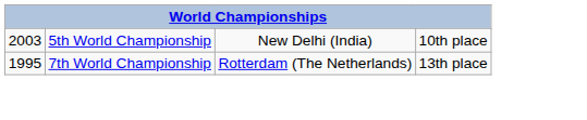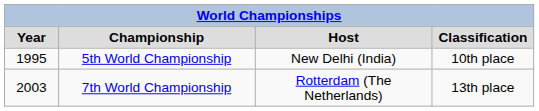 <table class="wikitable" style=font-size:90%>
 <tr align=center style="background:#B0C4DE;">
 <td colspan=4><strong><a href='#'>World Championships</a></strong></td>
 </tr>
+<tr align=center bgcolor="#dddddd">
+<td width=50><strong>Year</strong></td>
+<td width=200><strong>Championship</strong></td>
+<td width=180><strong>Host</strong></td>
+<td width=100><strong>Classification</strong></td>
+</tr>
 <tr align=center>
-<td>2003</td>
+<td>1995</td>
 <td><a href='#'>5th World Championship</a></td>
 <td>New Delhi (India)</td>
 <td align="center">10th place</td>
 </tr>
 <tr align=center>
-<td>1995</td>
+<td>2003</td>
 <td><a href='#'>7th World Championship</a></td>
 <td><a href='#'>Rotterdam</a> (The Netherlands)</td>
 <td align="center">13th place</td>
 </tr>
 </table>
